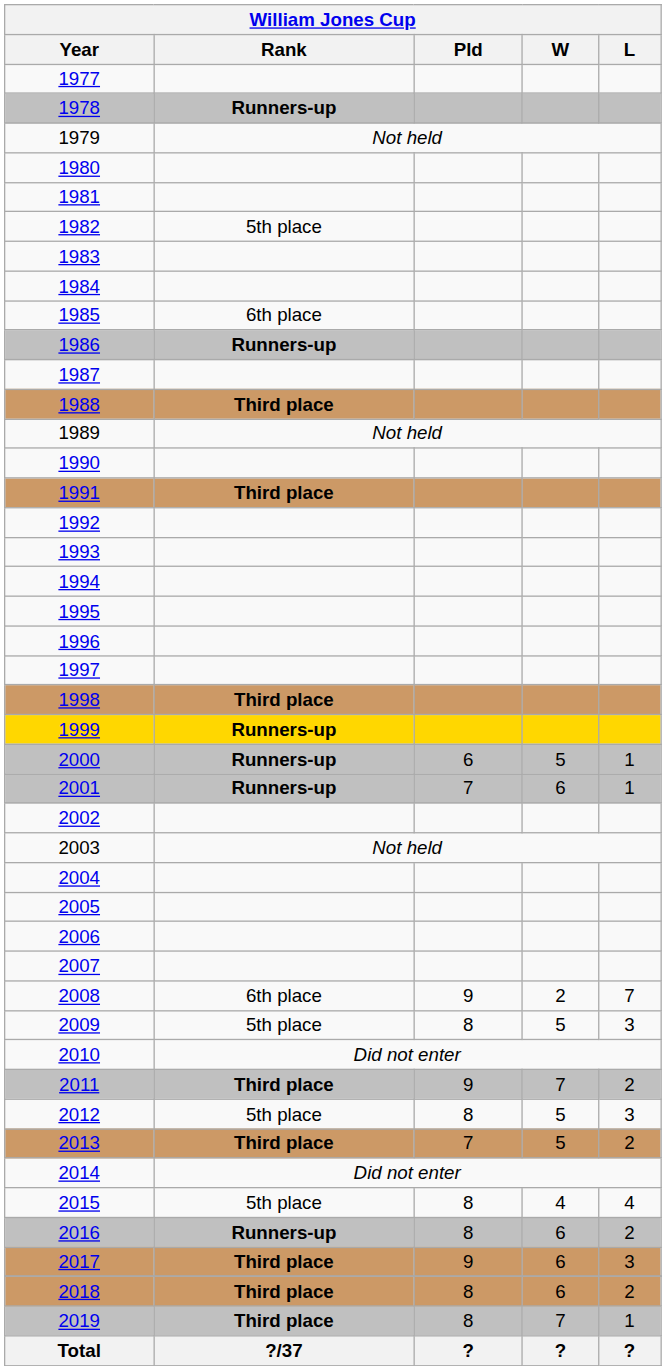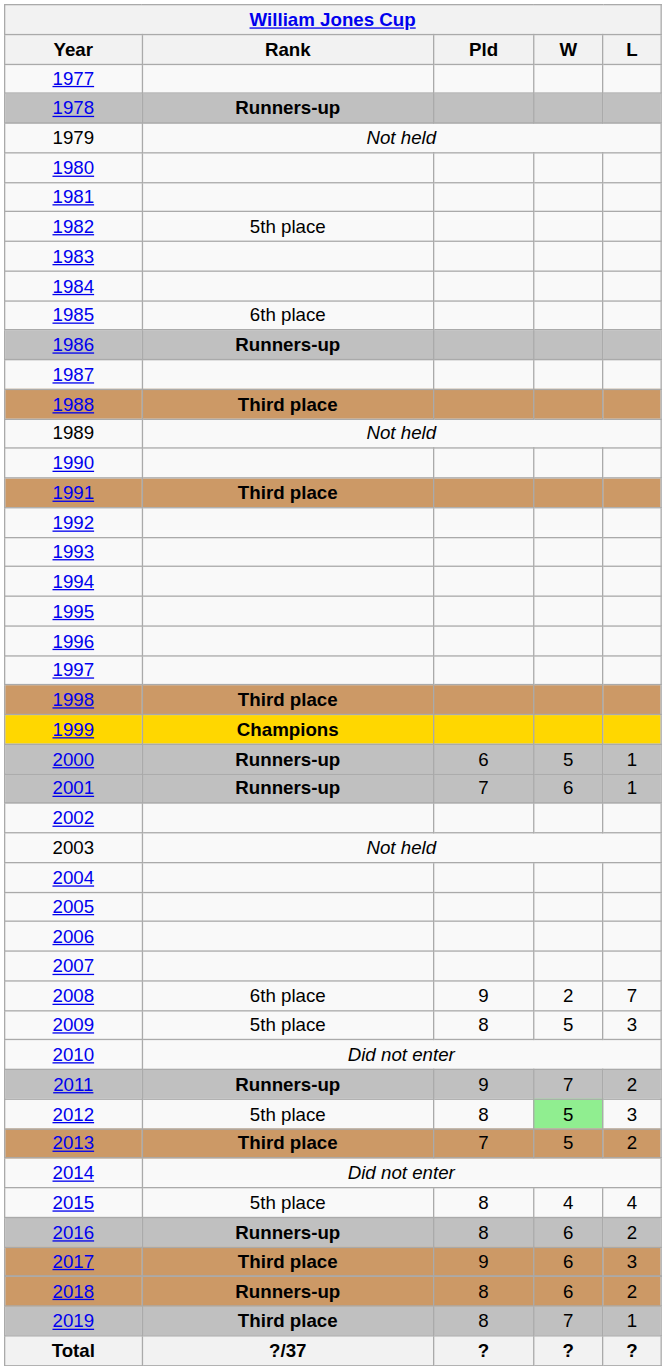 <table class="wikitable" width=40% style="text-align: center;font-size:90%;">
 <tr>
 <th colspan=5><a href='#'>William Jones Cup</a></th>
 </tr>
 <tr>
 <th width=20>Year</th>
 <th width=20>Rank</th>
 <th width=10>Pld</th>
 <th width=10>W</th>
 <th width=10>L</th>
 </tr>
 <tr>
 <td> <a href='#'>1977</a></td>
 <td></td>
 <td></td>
 <td></td>
 <td></td>
 </tr>
 <tr bgcolor=silver>
 <td> <a href='#'>1978</a></td>
 <td><strong>Runners-up</strong></td>
 <td></td>
 <td></td>
 <td></td>
 </tr>
 <tr>
 <td> 1979</td>
 <td colspan=4><em>Not held</em></td>
 </tr>
 <tr>
 <td> <a href='#'>1980</a></td>
 <td></td>
 <td></td>
 <td></td>
 <td></td>
 </tr>
 <tr>
 <td> <a href='#'>1981</a></td>
 <td></td>
 <td></td>
 <td></td>
 <td></td>
 </tr>
 <tr>
 <td> <a href='#'>1982</a></td>
 <td>5th place</td>
 <td></td>
 <td></td>
 <td></td>
 </tr>
 <tr>
 <td> <a href='#'>1983</a></td>
 <td></td>
 <td></td>
 <td></td>
 <td></td>
 </tr>
 <tr>
 <td> <a href='#'>1984</a></td>
 <td></td>
 <td></td>
 <td></td>
 <td></td>
 </tr>
 <tr>
 <td> <a href='#'>1985</a></td>
 <td>6th place</td>
 <td></td>
 <td></td>
 <td></td>
 </tr>
 <tr bgcolor=silver>
 <td> <a href='#'>1986</a></td>
 <td><strong>Runners-up</strong></td>
 <td></td>
 <td></td>
 <td></td>
 </tr>
 <tr>
 <td> <a href='#'>1987</a></td>
 <td></td>
 <td></td>
 <td></td>
 <td></td>
 </tr>
 <tr bgcolor=cc9966>
 <td> <a href='#'>1988</a></td>
 <td><strong>Third place</strong></td>
 <td></td>
 <td></td>
 <td></td>
 </tr>
 <tr>
 <td> 1989</td>
 <td colspan=4><em>Not held</em></td>
 </tr>
 <tr>
 <td> <a href='#'>1990</a></td>
 <td></td>
 <td></td>
 <td></td>
 <td></td>
 </tr>
 <tr bgcolor=cc9966>
 <td> <a href='#'>1991</a></td>
 <td><strong>Third place</strong></td>
 <td></td>
 <td></td>
 <td></td>
 </tr>
 <tr>
 <td> <a href='#'>1992</a></td>
 <td></td>
 <td></td>
 <td></td>
 <td></td>
 </tr>
 <tr>
 <td> <a href='#'>1993</a></td>
 <td></td>
 <td></td>
 <td></td>
 <td></td>
 </tr>
 <tr>
 <td> <a href='#'>1994</a></td>
 <td></td>
 <td></td>
 <td></td>
 <td></td>
 </tr>
 <tr>
 <td> <a href='#'>1995</a></td>
 <td></td>
 <td></td>
 <td></td>
 <td></td>
 </tr>
 <tr>
 <td> <a href='#'>1996</a></td>
 <td></td>
 <td></td>
 <td></td>
 <td></td>
 </tr>
 <tr>
 <td> <a href='#'>1997</a></td>
 <td></td>
 <td></td>
 <td></td>
 <td></td>
 </tr>
 <tr bgcolor=cc9966>
 <td> <a href='#'>1998</a></td>
 <td><strong>Third place</strong></td>
 <td></td>
 <td></td>
 <td></td>
 </tr>
 <tr bgcolor=gold>
 <td> <a href='#'>1999</a></td>
-<td><strong>Runners-up</strong></td>
+<td><strong>Champions</strong></td>
 <td></td>
 <td></td>
 <td></td>
 </tr>
 <tr bgcolor=silver>
 <td> <a href='#'>2000</a></td>
 <td><strong>Runners-up</strong></td>
 <td>6</td>
 <td>5</td>
 <td>1</td>
 </tr>
 <tr bgcolor=silver>
 <td> <a href='#'>2001</a></td>
 <td><strong>Runners-up</strong></td>
 <td>7</td>
 <td>6</td>
 <td>1</td>
 </tr>
 <tr>
 <td> <a href='#'>2002</a></td>
 <td></td>
 <td></td>
 <td></td>
 <td></td>
 </tr>
 <tr>
 <td> 2003</td>
 <td colspan=4><em>Not held</em></td>
 </tr>
 <tr>
 <td> <a href='#'>2004</a></td>
 <td></td>
 <td></td>
 <td></td>
 <td></td>
 </tr>
 <tr>
 <td> <a href='#'>2005</a></td>
 <td></td>
 <td></td>
 <td></td>
 <td></td>
 </tr>
 <tr>
 <td> <a href='#'>2006</a></td>
 <td></td>
 <td></td>
 <td></td>
 <td></td>
 </tr>
 <tr>
 <td> <a href='#'>2007</a></td>
 <td></td>
 <td></td>
 <td></td>
 <td></td>
 </tr>
 <tr>
 <td> <a href='#'>2008</a></td>
 <td>6th place</td>
 <td>9</td>
 <td>2</td>
 <td>7</td>
 </tr>
 <tr>
 <td> <a href='#'>2009</a></td>
 <td>5th place</td>
 <td>8</td>
 <td>5</td>
 <td>3</td>
 </tr>
 <tr>
 <td> <a href='#'>2010</a></td>
 <td colspan=4><em>Did not enter</em></td>
 </tr>
 <tr bgcolor=silver>
 <td> <a href='#'>2011</a></td>
-<td><strong>Third place</strong></td>
+<td><strong>Runners-up</strong></td>
 <td>9</td>
 <td>7</td>
 <td>2</td>
 </tr>
 <tr>
 <td> <a href='#'>2012</a></td>
 <td>5th place</td>
 <td>8</td>
-<td>5</td>
+<td style="background: lightgreen;">5</td>
 <td>3</td>
 </tr>
 <tr bgcolor=cc9966>
 <td> <a href='#'>2013</a></td>
 <td><strong>Third place</strong></td>
 <td>7</td>
 <td>5</td>
 <td>2</td>
 </tr>
 <tr>
 <td> <a href='#'>2014</a></td>
 <td colspan=4><em>Did not enter</em></td>
 </tr>
 <tr>
 <td> <a href='#'>2015</a></td>
 <td>5th place</td>
 <td>8</td>
 <td>4</td>
 <td>4</td>
 </tr>
 <tr bgcolor=silver>
 <td> <a href='#'>2016</a></td>
 <td><strong>Runners-up</strong></td>
 <td>8</td>
 <td>6</td>
 <td>2</td>
 </tr>
 <tr bgcolor=cc9966>
 <td> <a href='#'>2017</a></td>
 <td><strong>Third place</strong></td>
 <td>9</td>
 <td>6</td>
 <td>3</td>
 </tr>
 <tr>
 </tr>
 <tr bgcolor=cc9966>
 <td> <a href='#'>2018</a></td>
-<td><strong>Third place</strong></td>
+<td><strong>Runners-up</strong></td>
 <td>8</td>
 <td>6</td>
 <td>2</td>
 </tr>
 <tr bgcolor=silver>
 <td> <a href='#'>2019</a></td>
 <td><strong>Third place</strong></td>
 <td>8</td>
 <td>7</td>
 <td>1</td>
 </tr>
 <tr>
 <th>Total</th>
 <th>?/37</th>
 <th>?</th>
 <th>?</th>
 <th>?</th>
 </tr>
 </table>
